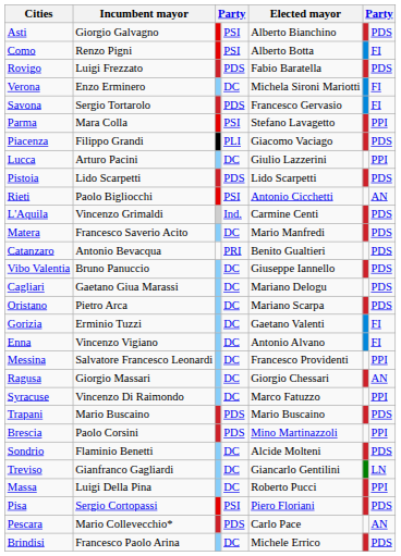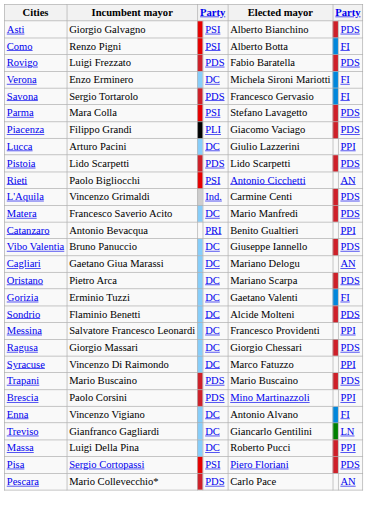 <table class="wikitable sortable centre">
 <tr>
 <th>Cities</th>
 <th>Incumbent mayor</th>
 <th colspan=2><a href='#'>Party</a></th>
 <th>Elected mayor</th>
 <th colspan=2><a href='#'>Party</a></th>
 </tr>
 <tr>
 <td><a href='#'>Asti</a></td>
 <td>Giorgio Galvagno</td>
 <td bgcolor=#e60000></td>
 <td><a href='#'>PSI</a></td>
 <td>Alberto Bianchino</td>
 <td bgcolor=#ce2029></td>
 <td><a href='#'>PDS</a></td>
 </tr>
 <tr>
 <td><a href='#'>Como</a></td>
 <td>Renzo Pigni</td>
 <td bgcolor=#e60000></td>
 <td><a href='#'>PSI</a></td>
 <td>Alberto Botta</td>
 <td bgcolor=#0087DC></td>
 <td><a href='#'>FI</a></td>
 </tr>
 <tr>
 <td><a href='#'>Rovigo</a></td>
 <td>Luigi Frezzato</td>
 <td bgcolor=#ce2029></td>
 <td><a href='#'>PDS</a></td>
 <td>Fabio Baratella</td>
 <td bgcolor=#ce2029></td>
 <td><a href='#'>PDS</a></td>
 </tr>
 <tr>
 <td><a href='#'>Verona</a></td>
 <td>Enzo Erminero</td>
 <td bgcolor=#87cefa></td>
 <td><a href='#'>DC</a></td>
 <td>Michela Sironi Mariotti</td>
 <td bgcolor=#0087dc></td>
 <td><a href='#'>FI</a></td>
 </tr>
 <tr>
 <td><a href='#'>Savona</a></td>
 <td>Sergio Tortarolo</td>
 <td bgcolor=#ce2029></td>
 <td><a href='#'>PDS</a></td>
 <td>Francesco Gervasio</td>
 <td bgcolor=#0087DC></td>
 <td><a href='#'>FI</a></td>
 </tr>
 <tr>
 <td><a href='#'>Parma</a></td>
 <td>Mara Colla</td>
 <td bgcolor=#e60000></td>
 <td><a href='#'>PSI</a></td>
 <td>Stefano Lavagetto</td>
 <td bgcolor=#ce2029></td>
-<td><a href='#'>PPI</a></td>
+<td><a href='#'>PDS</a></td>
 </tr>
 <tr>
 <td><a href='#'>Piacenza</a></td>
 <td>Filippo Grandi</td>
 <td bgcolor=#p></td>
 <td><a href='#'>PLI</a></td>
 <td>Giacomo Vaciago</td>
 <td bgcolor=#ce2029></td>
 <td><a href='#'>PDS</a></td>
 </tr>
 <tr>
 <td><a href='#'>Lucca</a></td>
 <td>Arturo Pacini</td>
 <td bgcolor=#87cefa></td>
 <td><a href='#'>DC</a></td>
 <td>Giulio Lazzerini</td>
 <td bgcolor=></td>
 <td><a href='#'>PPI</a></td>
 </tr>
 <tr>
 <td><a href='#'>Pistoia</a></td>
 <td>Lido Scarpetti</td>
 <td bgcolor=#ce2029></td>
 <td><a href='#'>PDS</a></td>
 <td>Lido Scarpetti</td>
 <td bgcolor=#ce2029></td>
 <td><a href='#'>PDS</a></td>
 </tr>
 <tr>
 <td><a href='#'>Rieti</a></td>
 <td>Paolo Bigliocchi</td>
 <td bgcolor=#e60000></td>
 <td><a href='#'>PSI</a></td>
 <td><a href='#'>Antonio Cicchetti</a></td>
 <td bgcolor=></td>
 <td><a href='#'>AN</a></td>
 </tr>
 <tr>
 <td><a href='#'>L'Aquila</a></td>
 <td>Vincenzo Grimaldi</td>
 <td bgcolor=#CECECE></td>
 <td><a href='#'>Ind.</a></td>
 <td>Carmine Centi</td>
 <td bgcolor=#ce2029></td>
 <td><a href='#'>PDS</a></td>
 </tr>
 <tr>
 <td><a href='#'>Matera</a></td>
 <td>Francesco Saverio Acito</td>
 <td bgcolor=#87cefa></td>
 <td><a href='#'>DC</a></td>
 <td>Mario Manfredi</td>
 <td bgcolor=#ce2029></td>
 <td><a href='#'>PDS</a></td>
 </tr>
 <tr>
 <td><a href='#'>Catanzaro</a></td>
 <td>Antonio Bevacqua</td>
 <td bgcolor=></td>
 <td><a href='#'>PRI</a></td>
 <td>Benito Gualtieri</td>
 <td bgcolor=></td>
-<td><a href='#'>PDS</a></td>
+<td><a href='#'>PPI</a></td>
 </tr>
 <tr>
 <td><a href='#'>Vibo Valentia</a></td>
 <td>Bruno Panuccio</td>
 <td bgcolor=#87cefa></td>
 <td><a href='#'>DC</a></td>
 <td>Giuseppe Iannello</td>
 <td bgcolor=#ce2029></td>
 <td><a href='#'>PDS</a></td>
 </tr>
 <tr>
 <td><a href='#'>Cagliari</a></td>
 <td>Gaetano Giua Marassi</td>
 <td bgcolor=#87cefa></td>
 <td><a href='#'>DC</a></td>
 <td>Mariano Delogu</td>
 <td bgcolor=></td>
-<td><a href='#'>PDS</a></td>
+<td><a href='#'>AN</a></td>
 </tr>
 <tr>
 <td><a href='#'>Oristano</a></td>
 <td>Pietro Arca</td>
 <td bgcolor=#87cefa></td>
 <td><a href='#'>DC</a></td>
 <td>Mariano Scarpa</td>
 <td bgcolor=#ce2029></td>
 <td><a href='#'>PDS</a></td>
 </tr>
 <tr>
 <td><a href='#'>Gorizia</a></td>
 <td>Erminio Tuzzi</td>
 <td bgcolor=#87cefa></td>
 <td><a href='#'>DC</a></td>
 <td>Gaetano Valenti</td>
 <td bgcolor=#0087dc></td>
 <td><a href='#'>FI</a></td>
 </tr>
 <tr>
-<td><a href='#'>Enna</a></td>
-<td>Vincenzo Vigiano</td>
+<td><a href='#'>Sondrio</a></td>
+<td>Flaminio Benetti</td>
 <td bgcolor=#87cefa></td>
 <td><a href='#'>DC</a></td>
-<td>Antonio Alvano</td>
-<td bgcolor=#0087dc></td>
-<td><a href='#'>FI</a></td>
+<td>Alcide Molteni</td>
+<td bgcolor=#ce2029></td>
+<td><a href='#'>PDS</a></td>
 </tr>
 <tr>
 <td><a href='#'>Messina</a></td>
 <td>Salvatore Francesco Leonardi</td>
 <td bgcolor=#87cefa></td>
 <td><a href='#'>DC</a></td>
 <td>Francesco Providenti</td>
 <td bgcolor=></td>
 <td><a href='#'>PPI</a></td>
 </tr>
 <tr>
 <td><a href='#'>Ragusa</a></td>
 <td>Giorgio Massari</td>
 <td bgcolor=#87cefa></td>
 <td><a href='#'>DC</a></td>
 <td>Giorgio Chessari</td>
 <td bgcolor=#ce2029></td>
-<td><a href='#'>AN</a></td>
+<td><a href='#'>PDS</a></td>
 </tr>
 <tr>
 <td><a href='#'>Syracuse</a></td>
 <td>Vincenzo Di Raimondo</td>
 <td bgcolor=#87cefa></td>
 <td><a href='#'>DC</a></td>
 <td>Marco Fatuzzo</td>
 <td bgcolor=></td>
 <td><a href='#'>PPI</a></td>
 </tr>
 <tr>
 <td><a href='#'>Trapani</a></td>
 <td>Mario Buscaino</td>
 <td bgcolor=#ce2029></td>
 <td><a href='#'>PDS</a></td>
 <td>Mario Buscaino</td>
 <td bgcolor=#ce2029></td>
 <td><a href='#'>PDS</a></td>
 </tr>
 <tr>
 <td><a href='#'>Brescia</a></td>
 <td>Paolo Corsini</td>
 <td bgcolor=#ce2029></td>
 <td><a href='#'>PDS</a></td>
 <td><a href='#'>Mino Martinazzoli</a></td>
 <td bgcolor=></td>
 <td><a href='#'>PPI</a></td>
 </tr>
 <tr>
-<td><a href='#'>Sondrio</a></td>
-<td>Flaminio Benetti</td>
+<td><a href='#'>Enna</a></td>
+<td>Vincenzo Vigiano</td>
 <td bgcolor=#87cefa></td>
 <td><a href='#'>DC</a></td>
-<td>Alcide Molteni</td>
-<td bgcolor=#ce2029></td>
-<td><a href='#'>PDS</a></td>
+<td>Antonio Alvano</td>
+<td bgcolor=#0087dc></td>
+<td><a href='#'>FI</a></td>
 </tr>
 <tr>
 <td><a href='#'>Treviso</a></td>
 <td>Gianfranco Gagliardi</td>
 <td bgcolor=#87cefa></td>
 <td><a href='#'>DC</a></td>
 <td>Giancarlo Gentilini</td>
 <td bgcolor=#008000></td>
 <td><a href='#'>LN</a></td>
 </tr>
 <tr>
 <td><a href='#'>Massa</a></td>
 <td>Luigi Della Pina</td>
 <td bgcolor=#87cefa></td>
 <td><a href='#'>DC</a></td>
 <td>Roberto Pucci</td>
 <td bgcolor=#ce2029></td>
 <td><a href='#'>PPI</a></td>
 </tr>
 <tr>
 <td><a href='#'>Pisa</a></td>
 <td><a href='#'>Sergio Cortopassi</a></td>
 <td bgcolor=#e60000></td>
 <td><a href='#'>PSI</a></td>
 <td><a href='#'>Piero Floriani</a></td>
 <td bgcolor=#ce2029></td>
 <td><a href='#'>PDS</a></td>
 </tr>
 <tr>
 <td><a href='#'>Pescara</a></td>
 <td>Mario Collevecchio*</td>
 <td bgcolor=#ce2029></td>
 <td><a href='#'>PDS</a></td>
 <td>Carlo Pace</td>
 <td bgcolor=></td>
 <td><a href='#'>AN</a></td>
 </tr>
-<tr>
-<td><a href='#'>Brindisi</a></td>
-<td>Francesco Paolo Arina</td>
-<td bgcolor=#87cefa></td>
-<td><a href='#'>DC</a></td>
-<td>Michele Errico</td>
-<td bgcolor=#ce2029></td>
-<td><a href='#'>PDS</a></td>
-</tr>
 </table>
